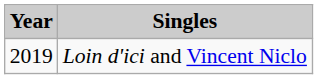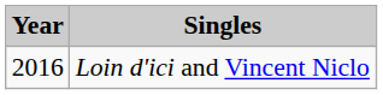 <table class="wikitable">
 <tr>
 <th style="background: #CCCCCC;">Year</th>
 <th style="background: #CCCCCC;">Singles</th>
 </tr>
 <tr>
-<td>2019</td>
+<td>2016</td>
 <td><em>Loin d'ici</em> and <a href='#'>Vincent Niclo</a></td>
 </tr>
 </table>
